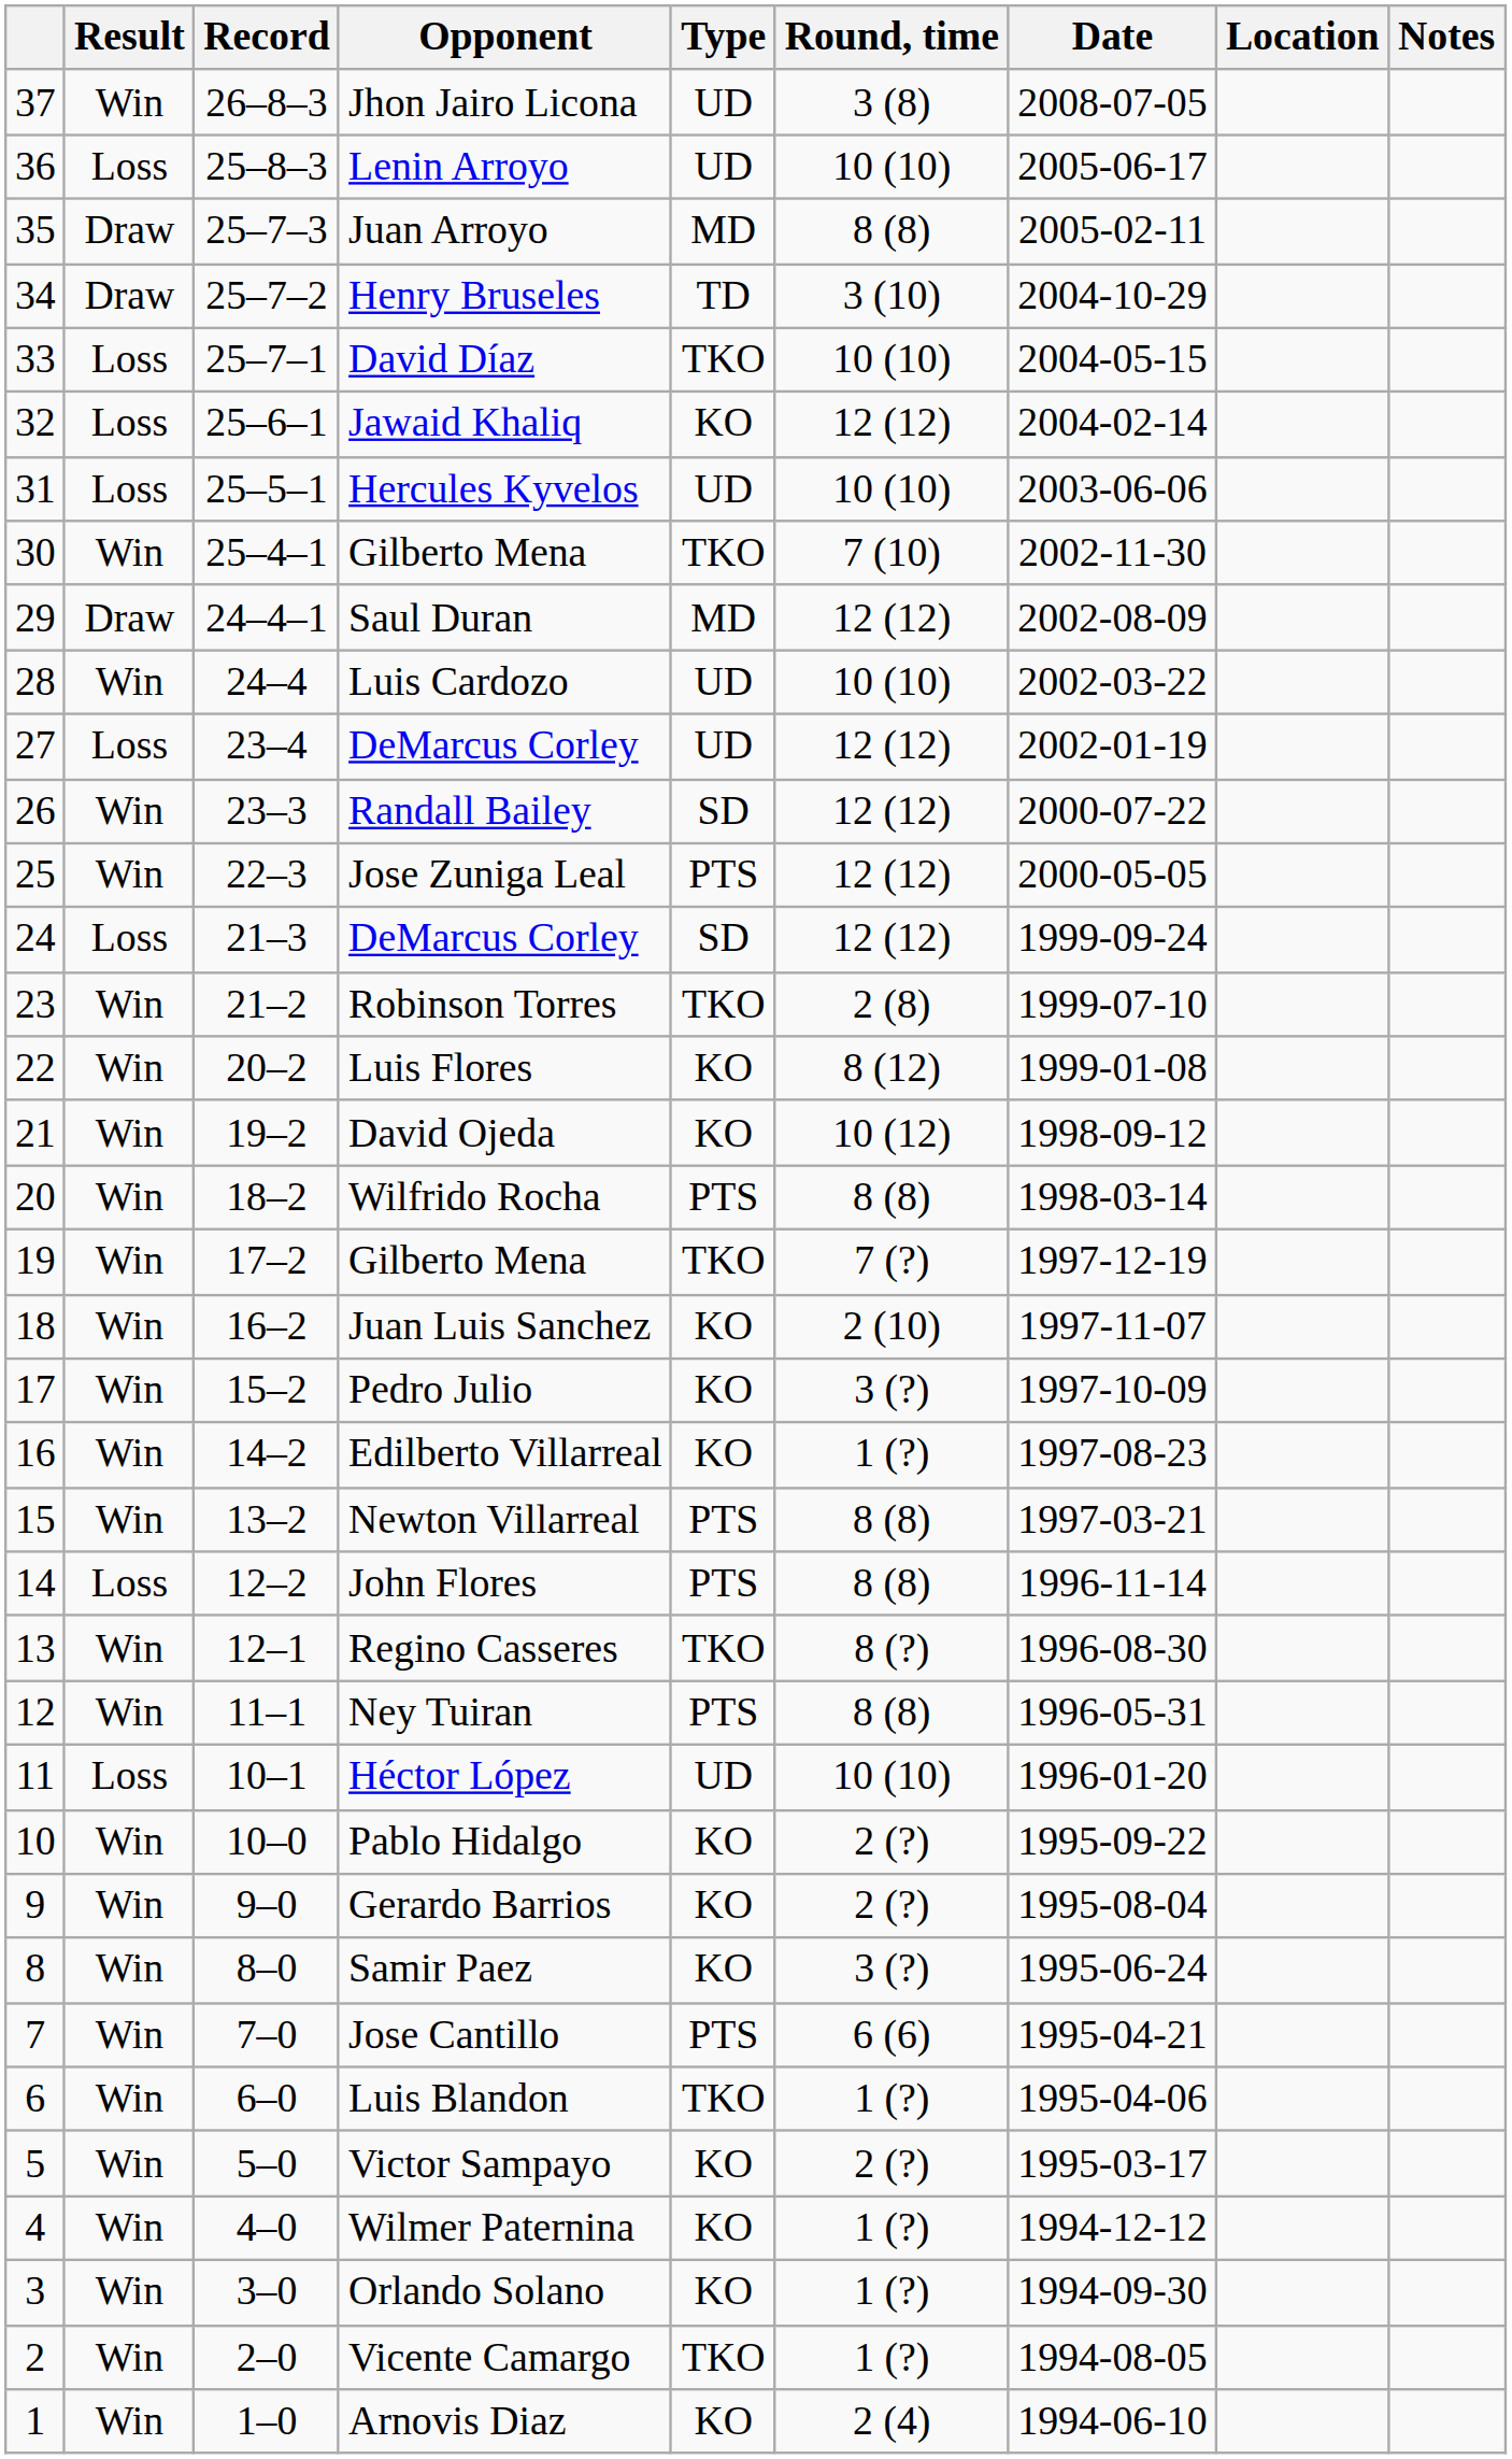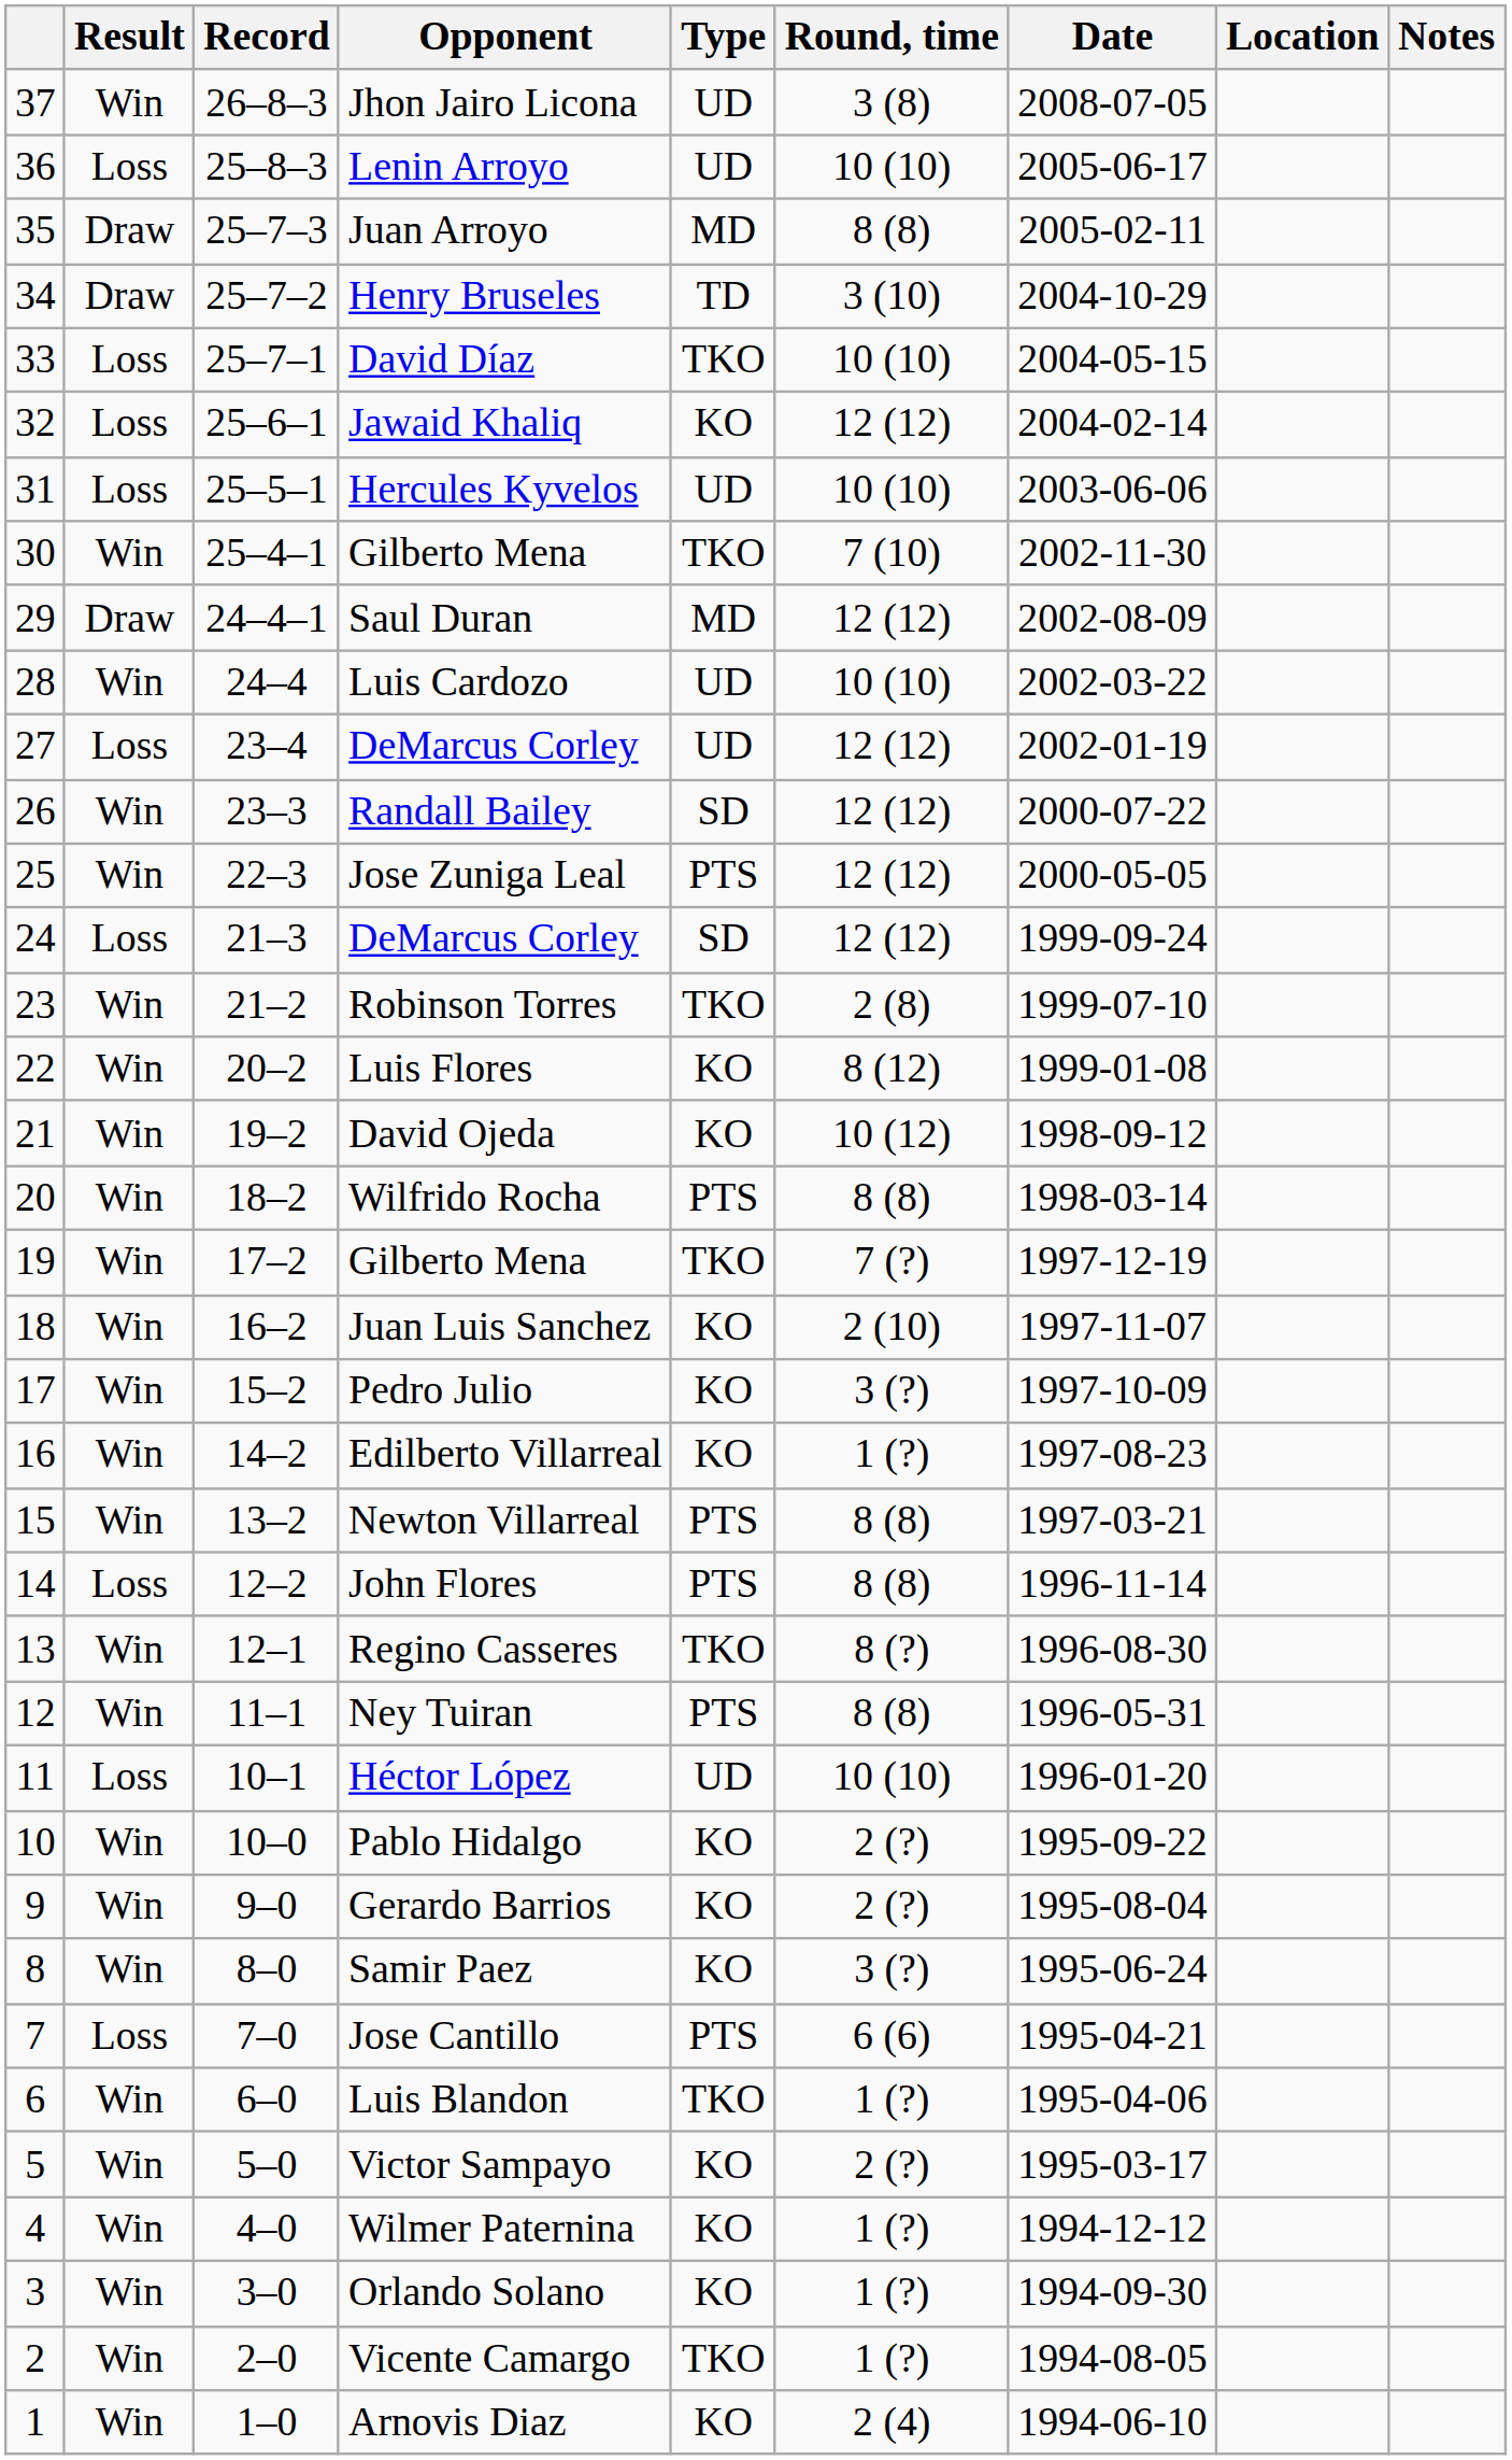 <table class=wikitable style=text-align:center>
 <tr>
 <th></th>
 <th>Result</th>
 <th>Record</th>
 <th>Opponent</th>
 <th>Type</th>
 <th>Round, time</th>
 <th>Date</th>
 <th>Location</th>
 <th>Notes</th>
 </tr>
 <tr>
 <td>37</td>
 <td>Win</td>
 <td>26–8–3</td>
 <td align=left>Jhon Jairo Licona</td>
 <td>UD</td>
 <td>3 (8)</td>
 <td>2008-07-05</td>
 <td align=left></td>
 <td align=left></td>
 </tr>
 <tr>
 <td>36</td>
 <td>Loss</td>
 <td>25–8–3</td>
 <td align=left><a href='#'>Lenin Arroyo</a></td>
 <td>UD</td>
 <td>10 (10)</td>
 <td>2005-06-17</td>
 <td align=left></td>
 <td align=left></td>
 </tr>
 <tr>
 <td>35</td>
 <td>Draw</td>
 <td>25–7–3</td>
 <td align=left>Juan Arroyo</td>
 <td>MD</td>
 <td>8 (8)</td>
 <td>2005-02-11</td>
 <td align=left></td>
 <td align=left></td>
 </tr>
 <tr>
 <td>34</td>
 <td>Draw</td>
 <td>25–7–2</td>
 <td align=left><a href='#'>Henry Bruseles</a></td>
 <td>TD</td>
 <td>3 (10)</td>
 <td>2004-10-29</td>
 <td align=left></td>
 <td align=left></td>
 </tr>
 <tr>
 <td>33</td>
 <td>Loss</td>
 <td>25–7–1</td>
 <td align=left><a href='#'>David Díaz</a></td>
 <td>TKO</td>
 <td>10 (10)</td>
 <td>2004-05-15</td>
 <td align=left></td>
 <td align=left></td>
 </tr>
 <tr>
 <td>32</td>
 <td>Loss</td>
 <td>25–6–1</td>
 <td align=left><a href='#'>Jawaid Khaliq</a></td>
 <td>KO</td>
 <td>12 (12)</td>
 <td>2004-02-14</td>
 <td align=left></td>
 <td align=left></td>
 </tr>
 <tr>
 <td>31</td>
 <td>Loss</td>
 <td>25–5–1</td>
 <td align=left><a href='#'>Hercules Kyvelos</a></td>
 <td>UD</td>
 <td>10 (10)</td>
 <td>2003-06-06</td>
 <td align=left></td>
 <td align=left></td>
 </tr>
 <tr>
 <td>30</td>
 <td>Win</td>
 <td>25–4–1</td>
 <td align=left>Gilberto Mena</td>
 <td>TKO</td>
 <td>7 (10)</td>
 <td>2002-11-30</td>
 <td align=left></td>
 <td align=left></td>
 </tr>
 <tr>
 <td>29</td>
 <td>Draw</td>
 <td>24–4–1</td>
 <td align=left>Saul Duran</td>
 <td>MD</td>
 <td>12 (12)</td>
 <td>2002-08-09</td>
 <td align=left></td>
 <td align=left></td>
 </tr>
 <tr>
 <td>28</td>
 <td>Win</td>
 <td>24–4</td>
 <td align=left>Luis Cardozo</td>
 <td>UD</td>
 <td>10 (10)</td>
 <td>2002-03-22</td>
 <td align=left></td>
 <td align=left></td>
 </tr>
 <tr>
 <td>27</td>
 <td>Loss</td>
 <td>23–4</td>
 <td align=left><a href='#'>DeMarcus Corley</a></td>
 <td>UD</td>
 <td>12 (12)</td>
 <td>2002-01-19</td>
 <td align=left></td>
 <td align=left></td>
 </tr>
 <tr>
 <td>26</td>
 <td>Win</td>
 <td>23–3</td>
 <td align=left><a href='#'>Randall Bailey</a></td>
 <td>SD</td>
 <td>12 (12)</td>
 <td>2000-07-22</td>
 <td align=left></td>
 <td align=left></td>
 </tr>
 <tr>
 <td>25</td>
 <td>Win</td>
 <td>22–3</td>
 <td align=left>Jose Zuniga Leal</td>
 <td>PTS</td>
 <td>12 (12)</td>
 <td>2000-05-05</td>
 <td align=left></td>
 <td align=left></td>
 </tr>
 <tr>
 <td>24</td>
 <td>Loss</td>
 <td>21–3</td>
 <td align=left><a href='#'>DeMarcus Corley</a></td>
 <td>SD</td>
 <td>12 (12)</td>
 <td>1999-09-24</td>
 <td align=left></td>
 <td align=left></td>
 </tr>
 <tr>
 <td>23</td>
 <td>Win</td>
 <td>21–2</td>
 <td align=left>Robinson Torres</td>
 <td>TKO</td>
 <td>2 (8)</td>
 <td>1999-07-10</td>
 <td align=left></td>
 <td align=left></td>
 </tr>
 <tr>
 <td>22</td>
 <td>Win</td>
 <td>20–2</td>
 <td align=left>Luis Flores</td>
 <td>KO</td>
 <td>8 (12)</td>
 <td>1999-01-08</td>
 <td align=left></td>
 <td align=left></td>
 </tr>
 <tr>
 <td>21</td>
 <td>Win</td>
 <td>19–2</td>
 <td align=left>David Ojeda</td>
 <td>KO</td>
 <td>10 (12)</td>
 <td>1998-09-12</td>
 <td align=left></td>
 <td align=left></td>
 </tr>
 <tr>
 <td>20</td>
 <td>Win</td>
 <td>18–2</td>
 <td align=left>Wilfrido Rocha</td>
 <td>PTS</td>
 <td>8 (8)</td>
 <td>1998-03-14</td>
 <td align=left></td>
 <td align=left></td>
 </tr>
 <tr>
 <td>19</td>
 <td>Win</td>
 <td>17–2</td>
 <td align=left>Gilberto Mena</td>
 <td>TKO</td>
 <td>7 (?)</td>
 <td>1997-12-19</td>
 <td align=left></td>
 <td align=left></td>
 </tr>
 <tr>
 <td>18</td>
 <td>Win</td>
 <td>16–2</td>
 <td align=left>Juan Luis Sanchez</td>
 <td>KO</td>
 <td>2 (10)</td>
 <td>1997-11-07</td>
 <td align=left></td>
 <td align=left></td>
 </tr>
 <tr>
 <td>17</td>
 <td>Win</td>
 <td>15–2</td>
 <td align=left>Pedro Julio</td>
 <td>KO</td>
 <td>3 (?)</td>
 <td>1997-10-09</td>
 <td align=left></td>
 <td align=left></td>
 </tr>
 <tr>
 <td>16</td>
 <td>Win</td>
 <td>14–2</td>
 <td align=left>Edilberto Villarreal</td>
 <td>KO</td>
 <td>1 (?)</td>
 <td>1997-08-23</td>
 <td align=left></td>
 <td align=left></td>
 </tr>
 <tr>
 <td>15</td>
 <td>Win</td>
 <td>13–2</td>
 <td align=left>Newton Villarreal</td>
 <td>PTS</td>
 <td>8 (8)</td>
 <td>1997-03-21</td>
 <td align=left></td>
 <td align=left></td>
 </tr>
 <tr>
 <td>14</td>
 <td>Loss</td>
 <td>12–2</td>
 <td align=left>John Flores</td>
 <td>PTS</td>
 <td>8 (8)</td>
 <td>1996-11-14</td>
 <td align=left></td>
 <td align=left></td>
 </tr>
 <tr>
 <td>13</td>
 <td>Win</td>
 <td>12–1</td>
 <td align=left>Regino Casseres</td>
 <td>TKO</td>
 <td>8 (?)</td>
 <td>1996-08-30</td>
 <td align=left></td>
 <td align=left></td>
 </tr>
 <tr>
 <td>12</td>
 <td>Win</td>
 <td>11–1</td>
 <td align=left>Ney Tuiran</td>
 <td>PTS</td>
 <td>8 (8)</td>
 <td>1996-05-31</td>
 <td align=left></td>
 <td align=left></td>
 </tr>
 <tr>
 <td>11</td>
 <td>Loss</td>
 <td>10–1</td>
 <td align=left><a href='#'>Héctor López</a></td>
 <td>UD</td>
 <td>10 (10)</td>
 <td>1996-01-20</td>
 <td align=left></td>
 <td align=left></td>
 </tr>
 <tr>
 <td>10</td>
 <td>Win</td>
 <td>10–0</td>
 <td align=left>Pablo Hidalgo</td>
 <td>KO</td>
 <td>2 (?)</td>
 <td>1995-09-22</td>
 <td align=left></td>
 <td align=left></td>
 </tr>
 <tr>
 <td>9</td>
 <td>Win</td>
 <td>9–0</td>
 <td align=left>Gerardo Barrios</td>
 <td>KO</td>
 <td>2 (?)</td>
 <td>1995-08-04</td>
 <td align=left></td>
 <td align=left></td>
 </tr>
 <tr>
 <td>8</td>
 <td>Win</td>
 <td>8–0</td>
 <td align=left>Samir Paez</td>
 <td>KO</td>
 <td>3 (?)</td>
 <td>1995-06-24</td>
 <td align=left></td>
 <td align=left></td>
 </tr>
 <tr>
 <td>7</td>
-<td>Win</td>
+<td>Loss</td>
 <td>7–0</td>
 <td align=left>Jose Cantillo</td>
 <td>PTS</td>
 <td>6 (6)</td>
 <td>1995-04-21</td>
 <td align=left></td>
 <td align=left></td>
 </tr>
 <tr>
 <td>6</td>
 <td>Win</td>
 <td>6–0</td>
 <td align=left>Luis Blandon</td>
 <td>TKO</td>
 <td>1 (?)</td>
 <td>1995-04-06</td>
 <td align=left></td>
 <td align=left></td>
 </tr>
 <tr>
 <td>5</td>
 <td>Win</td>
 <td>5–0</td>
 <td align=left>Victor Sampayo</td>
 <td>KO</td>
 <td>2 (?)</td>
 <td>1995-03-17</td>
 <td align=left></td>
 <td align=left></td>
 </tr>
 <tr>
 <td>4</td>
 <td>Win</td>
 <td>4–0</td>
 <td align=left>Wilmer Paternina</td>
 <td>KO</td>
 <td>1 (?)</td>
 <td>1994-12-12</td>
 <td align=left></td>
 <td align=left></td>
 </tr>
 <tr>
 <td>3</td>
 <td>Win</td>
 <td>3–0</td>
 <td align=left>Orlando Solano</td>
 <td>KO</td>
 <td>1 (?)</td>
 <td>1994-09-30</td>
 <td align=left></td>
 <td align=left></td>
 </tr>
 <tr>
 <td>2</td>
 <td>Win</td>
 <td>2–0</td>
 <td align=left>Vicente Camargo</td>
 <td>TKO</td>
 <td>1 (?)</td>
 <td>1994-08-05</td>
 <td align=left></td>
 <td align=left></td>
 </tr>
 <tr>
 <td>1</td>
 <td>Win</td>
 <td>1–0</td>
 <td align=left>Arnovis Diaz</td>
 <td>KO</td>
 <td>2 (4)</td>
 <td>1994-06-10</td>
 <td align=left></td>
 <td align=left></td>
 </tr>
 </table>
